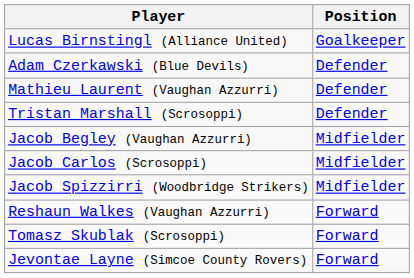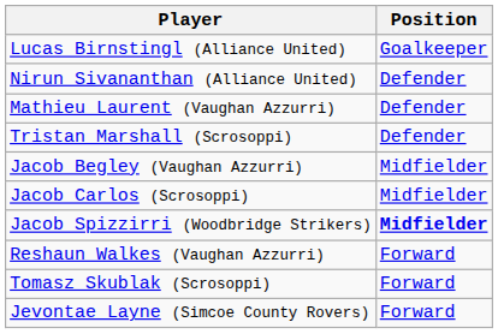 <table class="wikitable">
 <tr>
 <th>Player</th>
 <th>Position</th>
 </tr>
 <tr>
 <td><a href='#'>Lucas Birnstingl</a> <small>(Alliance United)</small></td>
 <td><a href='#'>Goalkeeper</a></td>
 </tr>
 <tr>
-<td><a href='#'>Adam Czerkawski</a> <small>(Blue Devils)</small></td>
+<td><a href='#'>Nirun Sivananthan</a> <small>(Alliance United)</small></td>
 <td><a href='#'>Defender</a></td>
 </tr>
 <tr>
 <td><a href='#'>Mathieu Laurent</a> <small>(Vaughan Azzurri)</small></td>
 <td><a href='#'>Defender</a></td>
 </tr>
 <tr>
 <td><a href='#'>Tristan Marshall</a> <small>(Scrosoppi)</small></td>
 <td><a href='#'>Defender</a></td>
 </tr>
 <tr>
 <td><a href='#'>Jacob Begley</a> <small>(Vaughan Azzurri)</small></td>
 <td><a href='#'>Midfielder</a></td>
 </tr>
 <tr>
 <td><a href='#'>Jacob Carlos</a> <small>(Scrosoppi)</small></td>
 <td><a href='#'>Midfielder</a></td>
 </tr>
 <tr>
 <td><a href='#'>Jacob Spizzirri</a> <small>(Woodbridge Strikers)</small></td>
-<td><a href='#'>Midfielder</a></td>
+<td><strong><a href='#'>Midfielder</a></strong></td>
 </tr>
 <tr>
 <td><a href='#'>Reshaun Walkes</a> <small>(Vaughan Azzurri)</small></td>
 <td><a href='#'>Forward</a></td>
 </tr>
 <tr>
 <td><a href='#'>Tomasz Skublak</a> <small>(Scrosoppi)</small></td>
 <td><a href='#'>Forward</a></td>
 </tr>
 <tr>
 <td><a href='#'>Jevontae Layne</a> <small>(Simcoe County Rovers)</small></td>
 <td><a href='#'>Forward</a></td>
 </tr>
 </table>
